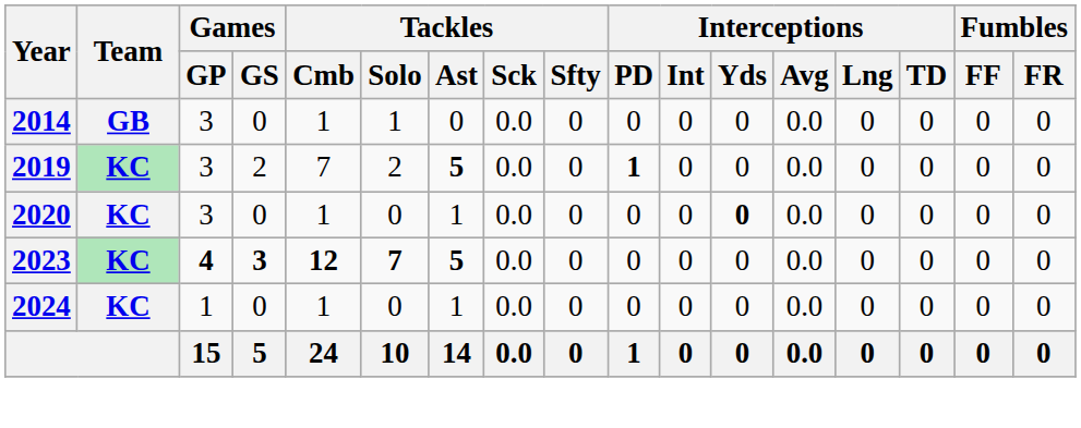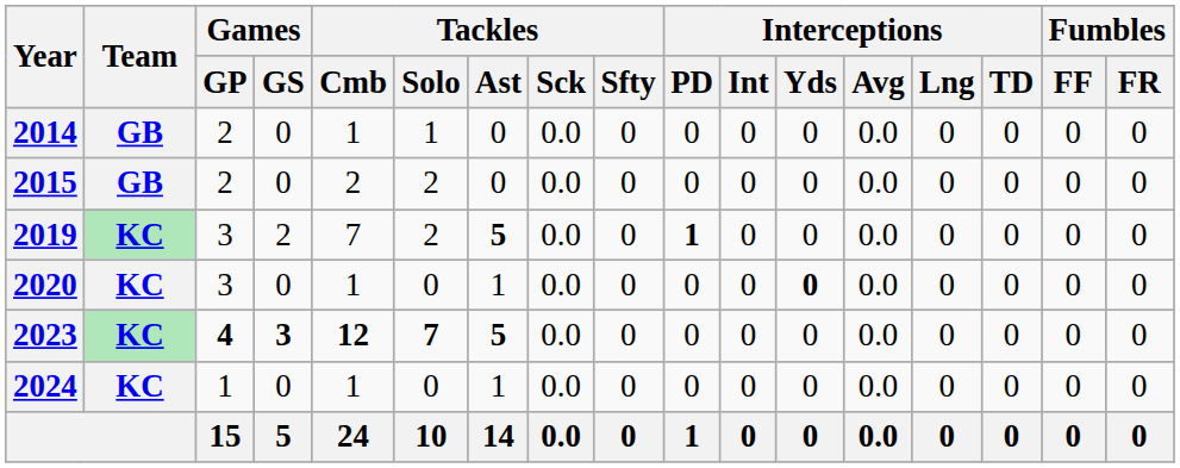 <table class="wikitable" style="text-align:center;">
 <tr>
 <th rowspan="2">Year</th>
 <th rowspan="2">Team</th>
 <th colspan="2">Games</th>
 <th colspan="5">Tackles</th>
 <th colspan="6">Interceptions</th>
 <th colspan="2">Fumbles</th>
 </tr>
 <tr>
 <th>GP</th>
 <th>GS</th>
 <th>Cmb</th>
 <th>Solo</th>
 <th>Ast</th>
 <th>Sck</th>
 <th>Sfty</th>
 <th>PD</th>
 <th>Int</th>
 <th>Yds</th>
 <th>Avg</th>
 <th>Lng</th>
 <th>TD</th>
 <th>FF</th>
 <th>FR</th>
 </tr>
 <tr>
 <th><a href='#'>2014</a></th>
 <th><a href='#'>GB</a></th>
-<td>3</td>
+<td>2</td>
 <td>0</td>
 <td>1</td>
 <td>1</td>
+<td>0</td>
+<td>0.0</td>
+<td>0</td>
+<td>0</td>
+<td>0</td>
+<td>0</td>
+<td>0.0</td>
+<td>0</td>
+<td>0</td>
+<td>0</td>
+<td>0</td>
+</tr>
+<tr>
+<th><a href='#'>2015</a></th>
+<th><a href='#'>GB</a></th>
+<td>2</td>
+<td>0</td>
+<td>2</td>
+<td>2</td>
 <td>0</td>
 <td>0.0</td>
 <td>0</td>
 <td>0</td>
 <td>0</td>
 <td>0</td>
 <td>0.0</td>
 <td>0</td>
 <td>0</td>
 <td>0</td>
 <td>0</td>
 </tr>
 <tr>
 <th><a href='#'>2019</a></th>
 <th style="background:#afe6ba; width:3em;"><a href='#'>KC</a></th>
 <td>3</td>
 <td>2</td>
 <td>7</td>
 <td>2</td>
 <td><strong>5</strong></td>
 <td>0.0</td>
 <td>0</td>
 <td><strong>1</strong></td>
 <td>0</td>
 <td>0</td>
 <td>0.0</td>
 <td>0</td>
 <td>0</td>
 <td>0</td>
 <td>0</td>
 </tr>
 <tr>
 <th><a href='#'>2020</a></th>
 <th><a href='#'>KC</a></th>
 <td>3</td>
 <td>0</td>
 <td>1</td>
 <td>0</td>
 <td>1</td>
 <td>0.0</td>
 <td>0</td>
 <td>0</td>
 <td>0</td>
 <td><strong>0</strong></td>
 <td>0.0</td>
 <td>0</td>
 <td>0</td>
 <td>0</td>
 <td>0</td>
 </tr>
 <tr>
 <th><a href='#'>2023</a></th>
 <th style="background:#afe6ba; width:3em;"><a href='#'>KC</a></th>
 <td><strong>4</strong></td>
 <td><strong>3</strong></td>
 <td><strong>12</strong></td>
 <td><strong>7</strong></td>
 <td><strong>5</strong></td>
 <td>0.0</td>
 <td>0</td>
 <td>0</td>
 <td>0</td>
 <td>0</td>
 <td>0.0</td>
 <td>0</td>
 <td>0</td>
 <td>0</td>
 <td>0</td>
 </tr>
 <tr>
 <th><a href='#'>2024</a></th>
 <th><a href='#'>KC</a></th>
 <td>1</td>
 <td>0</td>
 <td>1</td>
 <td>0</td>
 <td>1</td>
 <td>0.0</td>
 <td>0</td>
 <td>0</td>
 <td>0</td>
 <td>0</td>
 <td>0.0</td>
 <td>0</td>
 <td>0</td>
 <td>0</td>
 <td>0</td>
 </tr>
 <tr>
 <th colspan="2"></th>
 <th>15</th>
 <th>5</th>
 <th>24</th>
 <th>10</th>
 <th>14</th>
 <th>0.0</th>
 <th>0</th>
 <th>1</th>
 <th>0</th>
 <th>0</th>
 <th>0.0</th>
 <th>0</th>
 <th>0</th>
 <th>0</th>
 <th>0</th>
 </tr>
 </table>
